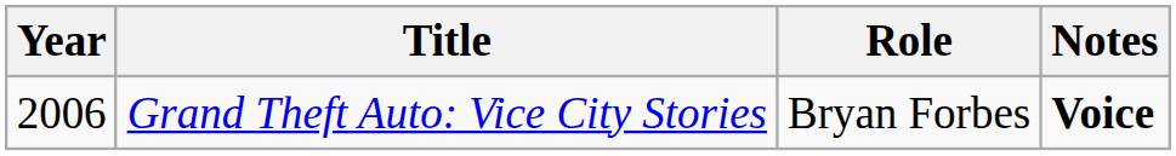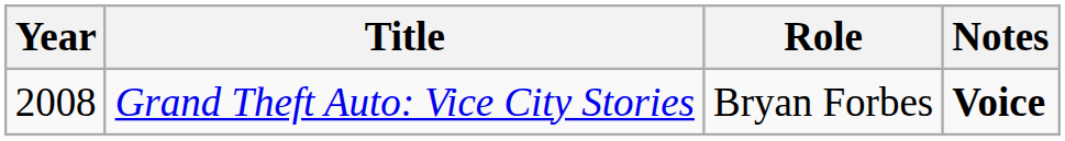 <table class="wikitable">
 <tr>
 <th>Year</th>
 <th>Title</th>
 <th>Role</th>
 <th>Notes</th>
 </tr>
 <tr>
-<td>2006</td>
+<td>2008</td>
 <td><em><a href='#'>Grand Theft Auto: Vice City Stories</a></em></td>
 <td>Bryan Forbes</td>
 <td><strong>Voice</strong></td>
 </tr>
 </table>
